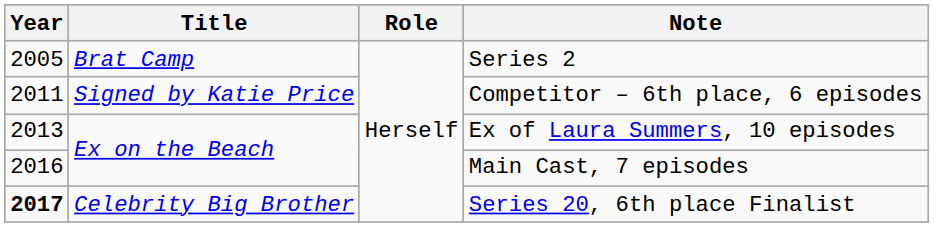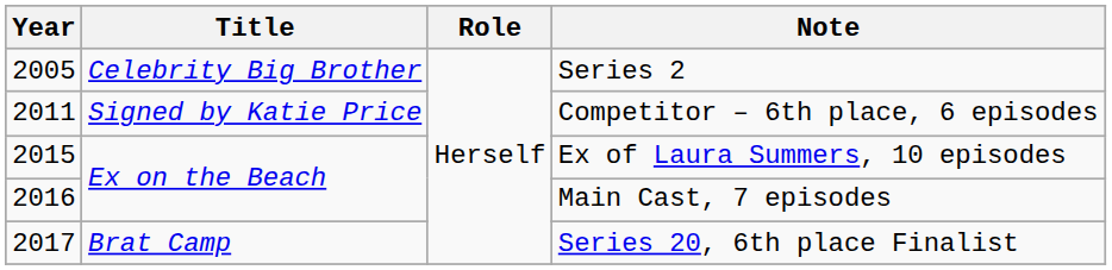 <table class="wikitable">
 <tr>
 <th>Year</th>
 <th>Title</th>
 <th>Role</th>
 <th>Note</th>
 </tr>
 <tr>
 <td>2005</td>
-<td><em><a href='#'>Brat Camp</a></em></td>
+<td><em><a href='#'>Celebrity Big Brother</a></em></td>
 <td rowspan=5>Herself</td>
 <td>Series 2</td>
 </tr>
 <tr>
 <td>2011</td>
 <td><em><a href='#'>Signed by Katie Price</a></em></td>
 <td>Competitor – 6th place, 6 episodes</td>
 </tr>
 <tr>
-<td>2013</td>
+<td>2015</td>
 <td rowspan=2><em><a href='#'>Ex on the Beach</a></em></td>
 <td>Ex of <a href='#'>Laura Summers</a>, 10 episodes</td>
 </tr>
 <tr>
 <td>2016</td>
 <td>Main Cast, 7 episodes</td>
 </tr>
 <tr>
-<td><strong>2017</strong></td>
-<td><em><a href='#'>Celebrity Big Brother</a></em></td>
+<td>2017</td>
+<td><em><a href='#'>Brat Camp</a></em></td>
 <td><a href='#'>Series 20</a>, 6th place Finalist</td>
 </tr>
 </table>
